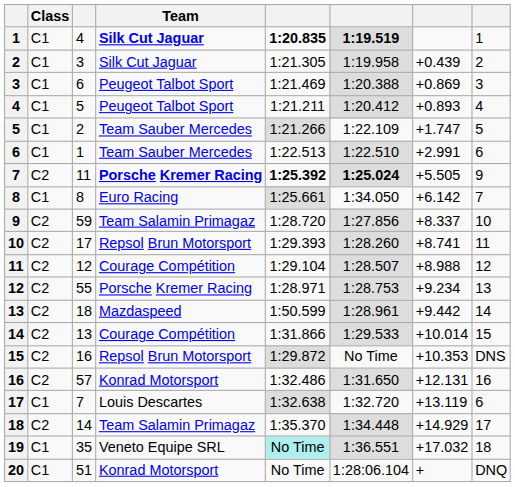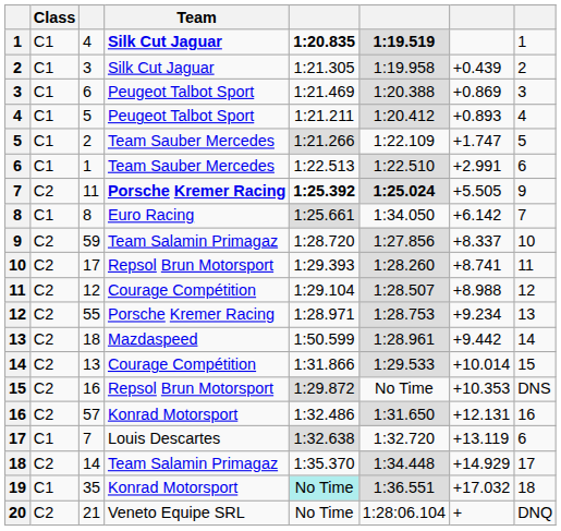 <table class="wikitable sortable" style="font-size: 85%;">
 <tr>
 <th scope=col></th>
 <th scope=col>Class</th>
 <th scope=col></th>
 <th scope=col>Team</th>
 <th scope=col></th>
 <th></th>
 <th scope=col></th>
 <th scope=col></th>
 </tr>
 <tr>
 <th>1</th>
 <td>C1</td>
 <td>4</td>
 <td><strong> <a href='#'>Silk Cut Jaguar</a></strong></td>
 <td align="center"><strong>1:20.835</strong></td>
 <td align="center" style="background:#ddd;"><strong>1:19.519</strong></td>
 <td></td>
 <td>1</td>
 </tr>
 <tr>
 <th>2</th>
 <td>C1</td>
 <td>3</td>
 <td> <a href='#'>Silk Cut Jaguar</a></td>
 <td align="center">1:21.305</td>
 <td align="center" style="background:#ddd;">1:19.958</td>
 <td>+0.439</td>
 <td>2</td>
 </tr>
 <tr>
 <th>3</th>
 <td>C1</td>
 <td>6</td>
 <td> <a href='#'>Peugeot Talbot Sport</a></td>
 <td align="center">1:21.469</td>
 <td align="center" style="background:#ddd;">1:20.388</td>
 <td>+0.869</td>
 <td>3</td>
 </tr>
 <tr>
 <th>4</th>
 <td>C1</td>
 <td>5</td>
 <td> <a href='#'>Peugeot Talbot Sport</a></td>
 <td align="center">1:21.211</td>
 <td align="center" style="background:#ddd;">1:20.412</td>
 <td>+0.893</td>
 <td>4</td>
 </tr>
 <tr>
 <th>5</th>
 <td>C1</td>
 <td>2</td>
 <td> <a href='#'>Team Sauber Mercedes</a></td>
 <td align="center" style="background:#ddd;">1:21.266</td>
 <td align="center">1:22.109</td>
 <td>+1.747</td>
 <td>5</td>
 </tr>
 <tr>
 <th>6</th>
 <td>C1</td>
 <td>1</td>
 <td> <a href='#'>Team Sauber Mercedes</a></td>
 <td align="center">1:22.513</td>
 <td align="center" style="background:#ddd;">1:22.510</td>
 <td>+2.991</td>
 <td>6</td>
 </tr>
 <tr>
 <th>7</th>
 <td>C2</td>
 <td>11</td>
 <td><strong> <a href='#'>Porsche</a> <a href='#'>Kremer Racing</a></strong></td>
 <td align="center"><strong>1:25.392</strong></td>
 <td align="center" style="background:#ddd;"><strong>1:25.024</strong></td>
 <td>+5.505</td>
 <td>9</td>
 </tr>
 <tr>
 <th>8</th>
 <td>C1</td>
 <td>8</td>
 <td> <a href='#'>Euro Racing</a></td>
 <td align="center" style="background:#ddd;">1:25.661</td>
 <td align="center">1:34.050</td>
 <td>+6.142</td>
 <td>7</td>
 </tr>
 <tr>
 <th>9</th>
 <td>C2</td>
 <td>59</td>
 <td> <a href='#'>Team Salamin Primagaz</a></td>
 <td align="center">1:28.720</td>
 <td align="center" style="background:#ddd;">1:27.856</td>
 <td>+8.337</td>
 <td>10</td>
 </tr>
 <tr>
 <th>10</th>
 <td>C2</td>
 <td>17</td>
 <td> <a href='#'>Repsol</a> <a href='#'>Brun Motorsport</a></td>
 <td align="center">1:29.393</td>
 <td align="center" style="background:#ddd;">1:28.260</td>
 <td>+8.741</td>
 <td>11</td>
 </tr>
 <tr>
 <th>11</th>
 <td>C2</td>
 <td>12</td>
 <td> <a href='#'>Courage Compétition</a></td>
 <td align="center">1:29.104</td>
 <td align="center" style="background:#ddd;">1:28.507</td>
 <td>+8.988</td>
 <td>12</td>
 </tr>
 <tr>
 <th>12</th>
 <td>C2</td>
 <td>55</td>
 <td> <a href='#'>Porsche</a> <a href='#'>Kremer Racing</a></td>
 <td align="center">1:28.971</td>
 <td align="center" style="background:#ddd;">1:28.753</td>
 <td>+9.234</td>
 <td>13</td>
 </tr>
 <tr>
 <th>13</th>
 <td>C2</td>
 <td>18</td>
 <td> <a href='#'>Mazdaspeed</a></td>
 <td align="center">1:50.599</td>
 <td align="center" style="background:#ddd;">1:28.961</td>
 <td>+9.442</td>
 <td>14</td>
 </tr>
 <tr>
 <th>14</th>
 <td>C2</td>
 <td>13</td>
 <td> <a href='#'>Courage Compétition</a></td>
 <td align="center">1:31.866</td>
 <td align="center" style="background:#ddd;">1:29.533</td>
 <td>+10.014</td>
 <td>15</td>
 </tr>
 <tr>
 <th>15</th>
 <td>C2</td>
 <td>16</td>
 <td> <a href='#'>Repsol</a> <a href='#'>Brun Motorsport</a></td>
 <td align="center" style="background:#ddd;">1:29.872</td>
 <td align="center">No Time</td>
 <td>+10.353</td>
 <td>DNS</td>
 </tr>
 <tr>
 <th>16</th>
 <td>C2</td>
 <td>57</td>
 <td> <a href='#'>Konrad Motorsport</a></td>
 <td align="center">1:32.486</td>
 <td align="center" style="background:#ddd;">1:31.650</td>
 <td>+12.131</td>
 <td>16</td>
 </tr>
 <tr>
 <th>17</th>
 <td>C1</td>
 <td>7</td>
 <td> Louis Descartes</td>
 <td align="center" style="background:#ddd;">1:32.638</td>
 <td align="center">1:32.720</td>
 <td>+13.119</td>
 <td>6</td>
 </tr>
 <tr>
 <th>18</th>
 <td>C2</td>
 <td>14</td>
 <td> <a href='#'>Team Salamin Primagaz</a></td>
 <td align="center">1:35.370</td>
 <td align="center" style="background:#ddd;">1:34.448</td>
 <td>+14.929</td>
 <td>17</td>
 </tr>
 <tr>
 <th>19</th>
 <td>C1</td>
 <td>35</td>
-<td> Veneto Equipe SRL</td>
+<td> <a href='#'>Konrad Motorsport</a></td>
 <td align="center" style="background: paleturquoise;">No Time</td>
 <td align="center" style="background:#ddd;">1:36.551</td>
 <td>+17.032</td>
 <td>18</td>
 </tr>
 <tr>
 <th>20</th>
-<td>C1</td>
-<td>51</td>
-<td> <a href='#'>Konrad Motorsport</a></td>
+<td>C2</td>
+<td>21</td>
+<td> Veneto Equipe SRL</td>
 <td align="center">No Time</td>
 <td align="center">1:28:06.104</td>
 <td>+</td>
 <td>DNQ</td>
 </tr>
 </table>
